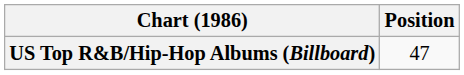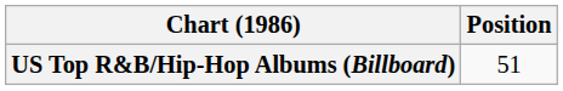 <table class="wikitable plainrowheaders" style="text-align:center">
 <tr>
 <th scope="col">Chart (1986)</th>
 <th scope="col">Position</th>
 </tr>
 <tr>
 <th scope="row">US Top R&B/Hip-Hop Albums (<em>Billboard</em>)</th>
-<td>47</td>
+<td>51</td>
 </tr>
 </table>
